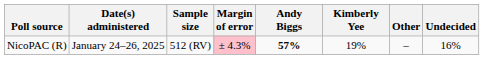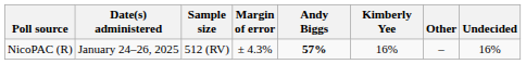 <table class="wikitable" style="font-size:90%;text-align:center;">
 <tr valign=bottom>
 <th>Poll source</th>
 <th>Date(s)<br>administered</th>
 <th>Sample<br>size</th>
 <th>Margin<br>of error</th>
 <th style="width:80px;">Andy<br>Biggs</th>
 <th style="width:80px;">Kimberly<br>Yee</th>
 <th>Other</th>
 <th>Undecided</th>
 </tr>
 <tr>
 <td>NicoPAC (R)</td>
 <td>January 24–26, 2025</td>
 <td>512 (RV)</td>
-<td style="background: pink;">± 4.3%</td>
+<td>± 4.3%</td>
 <td><strong>57%</strong></td>
-<td>19%</td>
+<td>16%</td>
 <td>–</td>
 <td>16%</td>
 </tr>
 </table>
